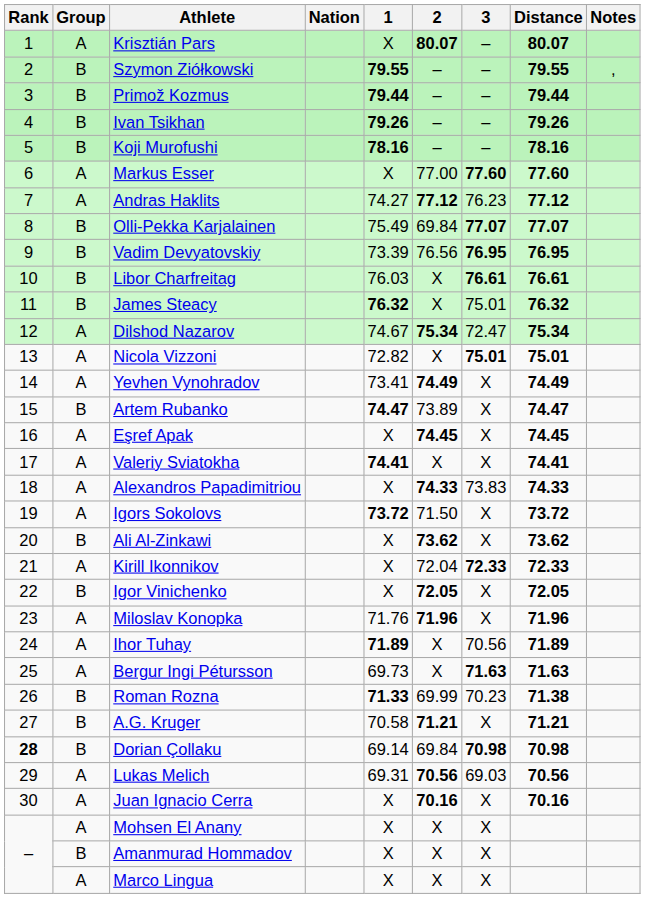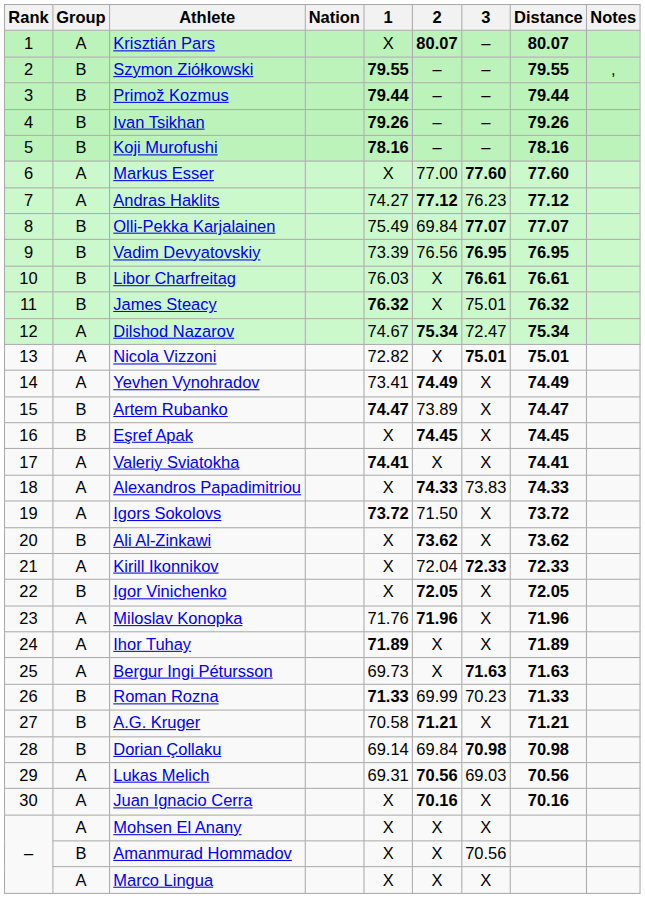 <table class="wikitable sortable" style="text-align:center">
 <tr>
 <th>Rank</th>
 <th>Group</th>
 <th>Athlete</th>
 <th>Nation</th>
 <th>1</th>
 <th>2</th>
 <th>3</th>
 <th>Distance</th>
 <th>Notes</th>
 </tr>
 <tr bgcolor=bbf3bb>
 <td>1</td>
 <td>A</td>
 <td align=left><a href='#'>Krisztián Pars</a></td>
 <td align=left></td>
 <td data-sort-value=1.00>X</td>
 <td><strong>80.07</strong></td>
 <td data-sort-value=78.00>–</td>
 <td><strong>80.07</strong></td>
 <td></td>
 </tr>
 <tr bgcolor=bbf3bb>
 <td>2</td>
 <td>B</td>
 <td align=left><a href='#'>Szymon Ziółkowski</a></td>
 <td align=left></td>
 <td><strong>79.55</strong></td>
 <td data-sort-value=78.00>–</td>
 <td data-sort-value=78.00>–</td>
 <td><strong>79.55</strong></td>
 <td>, </td>
 </tr>
 <tr bgcolor=bbf3bb>
 <td>3</td>
 <td>B</td>
 <td align=left><a href='#'>Primož Kozmus</a></td>
 <td align=left></td>
 <td><strong>79.44</strong></td>
 <td data-sort-value=78.00>–</td>
 <td data-sort-value=78.00>–</td>
 <td><strong>79.44</strong></td>
 <td></td>
 </tr>
 <tr bgcolor=bbf3bb>
 <td>4</td>
 <td>B</td>
 <td align=left><a href='#'>Ivan Tsikhan</a></td>
 <td align=left></td>
 <td><strong>79.26</strong></td>
 <td data-sort-value=78.00>–</td>
 <td data-sort-value=78.00>–</td>
 <td><strong>79.26</strong></td>
 <td></td>
 </tr>
 <tr bgcolor=bbf3bb>
 <td>5</td>
 <td>B</td>
 <td align=left><a href='#'>Koji Murofushi</a></td>
 <td align=left></td>
 <td><strong>78.16</strong></td>
 <td data-sort-value=78.00>–</td>
 <td data-sort-value=78.00>–</td>
 <td><strong>78.16</strong></td>
 <td></td>
 </tr>
 <tr bgcolor=ccf9cc>
 <td>6</td>
 <td>A</td>
 <td align=left><a href='#'>Markus Esser</a></td>
 <td align=left></td>
 <td data-sort-value=1.00>X</td>
 <td>77.00</td>
 <td><strong>77.60</strong></td>
 <td><strong>77.60</strong></td>
 <td></td>
 </tr>
 <tr bgcolor=ccf9cc>
 <td>7</td>
 <td>A</td>
 <td align=left><a href='#'>Andras Haklits</a></td>
 <td align=left></td>
 <td>74.27</td>
 <td><strong>77.12</strong></td>
 <td>76.23</td>
 <td><strong>77.12</strong></td>
 <td></td>
 </tr>
 <tr bgcolor=ccf9cc>
 <td>8</td>
 <td>B</td>
 <td align=left><a href='#'>Olli-Pekka Karjalainen</a></td>
 <td align=left></td>
 <td>75.49</td>
 <td>69.84</td>
 <td><strong>77.07</strong></td>
 <td><strong>77.07</strong></td>
 <td></td>
 </tr>
 <tr bgcolor=ccf9cc>
 <td>9</td>
 <td>B</td>
 <td align=left><a href='#'>Vadim Devyatovskiy</a></td>
 <td align=left></td>
 <td>73.39</td>
 <td>76.56</td>
 <td><strong>76.95</strong></td>
 <td><strong>76.95</strong></td>
 <td></td>
 </tr>
 <tr bgcolor=ccf9cc>
 <td>10</td>
 <td>B</td>
 <td align=left><a href='#'>Libor Charfreitag</a></td>
 <td align=left></td>
 <td>76.03</td>
 <td data-sort-value=1.00>X</td>
 <td><strong>76.61</strong></td>
 <td><strong>76.61</strong></td>
 <td></td>
 </tr>
 <tr bgcolor=ccf9cc>
 <td>11</td>
 <td>B</td>
 <td align=left><a href='#'>James Steacy</a></td>
 <td align=left></td>
 <td><strong>76.32</strong></td>
 <td data-sort-value=1.00>X</td>
 <td>75.01</td>
 <td><strong>76.32</strong></td>
 <td></td>
 </tr>
 <tr bgcolor=ccf9cc>
 <td>12</td>
 <td>A</td>
 <td align=left><a href='#'>Dilshod Nazarov</a></td>
 <td align=left></td>
 <td>74.67</td>
 <td><strong>75.34</strong></td>
 <td>72.47</td>
 <td><strong>75.34</strong></td>
 <td></td>
 </tr>
 <tr>
 <td>13</td>
 <td>A</td>
 <td align=left><a href='#'>Nicola Vizzoni</a></td>
 <td align=left></td>
 <td>72.82</td>
 <td data-sort-value=1.00>X</td>
 <td><strong>75.01</strong></td>
 <td><strong>75.01</strong></td>
 <td></td>
 </tr>
 <tr>
 <td>14</td>
 <td>A</td>
 <td align=left><a href='#'>Yevhen Vynohradov</a></td>
 <td align=left></td>
 <td>73.41</td>
 <td><strong>74.49</strong></td>
 <td data-sort-value=1.00>X</td>
 <td><strong>74.49</strong></td>
 <td></td>
 </tr>
 <tr>
 <td>15</td>
 <td>B</td>
 <td align=left><a href='#'>Artem Rubanko</a></td>
 <td align=left></td>
 <td><strong>74.47</strong></td>
 <td>73.89</td>
 <td data-sort-value=1.00>X</td>
 <td><strong>74.47</strong></td>
 <td></td>
 </tr>
 <tr>
 <td>16</td>
-<td>A</td>
+<td>B</td>
 <td align=left><a href='#'>Eşref Apak</a></td>
 <td align=left></td>
 <td data-sort-value=1.00>X</td>
 <td><strong>74.45</strong></td>
 <td data-sort-value=1.00>X</td>
 <td><strong>74.45</strong></td>
 <td></td>
 </tr>
 <tr>
 <td>17</td>
 <td>A</td>
 <td align=left><a href='#'>Valeriy Sviatokha</a></td>
 <td align=left></td>
 <td><strong>74.41</strong></td>
 <td data-sort-value=1.00>X</td>
 <td data-sort-value=1.00>X</td>
 <td><strong>74.41</strong></td>
 <td></td>
 </tr>
 <tr>
 <td>18</td>
 <td>A</td>
 <td align=left><a href='#'>Alexandros Papadimitriou</a></td>
 <td align=left></td>
 <td data-sort-value=1.00>X</td>
 <td><strong>74.33</strong></td>
 <td>73.83</td>
 <td><strong>74.33</strong></td>
 <td></td>
 </tr>
 <tr>
 <td>19</td>
 <td>A</td>
 <td align=left><a href='#'>Igors Sokolovs</a></td>
 <td align=left></td>
 <td><strong>73.72</strong></td>
 <td>71.50</td>
 <td data-sort-value=1.00>X</td>
 <td><strong>73.72</strong></td>
 <td></td>
 </tr>
 <tr>
 <td>20</td>
 <td>B</td>
 <td align=left><a href='#'>Ali Al-Zinkawi</a></td>
 <td align=left></td>
 <td data-sort-value=1.00>X</td>
 <td><strong>73.62</strong></td>
 <td data-sort-value=1.00>X</td>
 <td><strong>73.62</strong></td>
 <td></td>
 </tr>
 <tr>
 <td>21</td>
 <td>A</td>
 <td align=left><a href='#'>Kirill Ikonnikov</a></td>
 <td align=left></td>
 <td data-sort-value=1.00>X</td>
 <td>72.04</td>
 <td><strong>72.33</strong></td>
 <td><strong>72.33</strong></td>
 <td></td>
 </tr>
 <tr>
 <td>22</td>
 <td>B</td>
 <td align=left><a href='#'>Igor Vinichenko</a></td>
 <td align=left></td>
 <td data-sort-value=1.00>X</td>
 <td><strong>72.05</strong></td>
 <td data-sort-value=1.00>X</td>
 <td><strong>72.05</strong></td>
 <td></td>
 </tr>
 <tr>
 <td>23</td>
 <td>A</td>
 <td align=left><a href='#'>Miloslav Konopka</a></td>
 <td align=left></td>
 <td>71.76</td>
 <td><strong>71.96</strong></td>
 <td data-sort-value=1.00>X</td>
 <td><strong>71.96</strong></td>
 <td></td>
 </tr>
 <tr>
 <td>24</td>
 <td>A</td>
 <td align=left><a href='#'>Ihor Tuhay</a></td>
 <td align=left></td>
 <td><strong>71.89</strong></td>
 <td data-sort-value=1.00>X</td>
-<td>70.56</td>
+<td data-sort-value=1.00>X</td>
 <td><strong>71.89</strong></td>
 <td></td>
 </tr>
 <tr>
 <td>25</td>
 <td>A</td>
 <td align=left><a href='#'>Bergur Ingi Pétursson</a></td>
 <td align=left></td>
 <td>69.73</td>
 <td data-sort-value=1.00>X</td>
 <td><strong>71.63</strong></td>
 <td><strong>71.63</strong></td>
 <td></td>
 </tr>
 <tr>
 <td>26</td>
 <td>B</td>
 <td align=left><a href='#'>Roman Rozna</a></td>
 <td align=left></td>
 <td><strong>71.33</strong></td>
 <td>69.99</td>
 <td>70.23</td>
-<td><strong>71.38</strong></td>
+<td><strong>71.33</strong></td>
 <td></td>
 </tr>
 <tr>
 <td>27</td>
 <td>B</td>
 <td align=left><a href='#'>A.G. Kruger</a></td>
 <td align=left></td>
 <td>70.58</td>
 <td><strong>71.21</strong></td>
 <td data-sort-value=1.00>X</td>
 <td><strong>71.21</strong></td>
 <td></td>
 </tr>
 <tr>
-<td><strong>28</strong></td>
+<td>28</td>
 <td>B</td>
 <td align=left><a href='#'>Dorian Çollaku</a></td>
 <td align=left></td>
 <td>69.14</td>
 <td>69.84</td>
 <td><strong>70.98</strong></td>
 <td><strong>70.98</strong></td>
 <td></td>
 </tr>
 <tr>
 <td>29</td>
 <td>A</td>
 <td align=left><a href='#'>Lukas Melich</a></td>
 <td align=left></td>
 <td>69.31</td>
 <td><strong>70.56</strong></td>
 <td>69.03</td>
 <td><strong>70.56</strong></td>
 <td></td>
 </tr>
 <tr>
 <td>30</td>
 <td>A</td>
 <td align=left><a href='#'>Juan Ignacio Cerra</a></td>
 <td align=left></td>
 <td data-sort-value=1.00>X</td>
 <td><strong>70.16</strong></td>
 <td data-sort-value=1.00>X</td>
 <td><strong>70.16</strong></td>
 <td></td>
 </tr>
 <tr>
 <td rowspan=3 data-sort-value=31>–</td>
 <td>A</td>
 <td align=left><a href='#'>Mohsen El Anany</a></td>
 <td align=left></td>
 <td data-sort-value=1.00>X</td>
 <td data-sort-value=1.00>X</td>
 <td data-sort-value=1.00>X</td>
 <td data-sort-value=1.00></td>
 <td></td>
 </tr>
 <tr>
 <td>B</td>
 <td align=left><a href='#'>Amanmurad Hommadov</a></td>
 <td align=left></td>
 <td data-sort-value=1.00>X</td>
 <td data-sort-value=1.00>X</td>
-<td data-sort-value=1.00>X</td>
+<td>70.56</td>
 <td data-sort-value=1.00></td>
 <td></td>
 </tr>
 <tr>
 <td>A</td>
 <td align=left><a href='#'>Marco Lingua</a></td>
 <td align=left></td>
 <td data-sort-value=1.00>X</td>
 <td data-sort-value=1.00>X</td>
 <td data-sort-value=1.00>X</td>
 <td data-sort-value=1.00></td>
 <td></td>
 </tr>
 </table>
